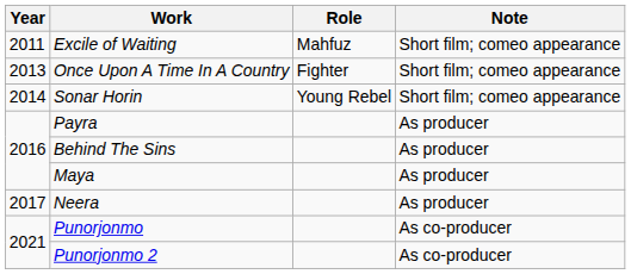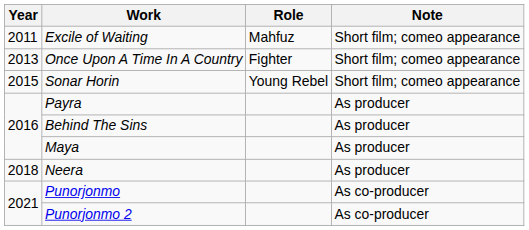 <table class="wikitable">
 <tr>
 <th>Year</th>
 <th>Work</th>
 <th>Role</th>
 <th>Note</th>
 </tr>
 <tr>
 <td>2011</td>
 <td><em>Excile of Waiting</em></td>
 <td>Mahfuz</td>
 <td>Short film; comeo appearance</td>
 </tr>
 <tr>
 <td>2013</td>
 <td><em>Once Upon A Time In A Country</em></td>
 <td>Fighter</td>
 <td>Short film; comeo appearance</td>
 </tr>
 <tr>
-<td>2014</td>
+<td>2015</td>
 <td><em>Sonar Horin</em></td>
 <td>Young Rebel</td>
 <td>Short film; comeo appearance</td>
 </tr>
 <tr>
 <td rowspan="3">2016</td>
 <td><em>Payra</em></td>
 <td></td>
 <td>As producer</td>
 </tr>
 <tr>
 <td><em>Behind The Sins</em></td>
 <td></td>
 <td>As producer</td>
 </tr>
 <tr>
 <td><em>Maya</em></td>
 <td></td>
 <td>As producer</td>
 </tr>
 <tr>
-<td>2017</td>
+<td>2018</td>
 <td><em>Neera</em></td>
 <td></td>
 <td>As producer</td>
 </tr>
 <tr>
 <td rowspan="2">2021</td>
 <td><em><a href='#'>Punorjonmo</a></em></td>
 <td></td>
 <td>As co-producer</td>
 </tr>
 <tr>
 <td><em><a href='#'>Punorjonmo 2</a></em></td>
 <td></td>
 <td>As co-producer</td>
 </tr>
 </table>
